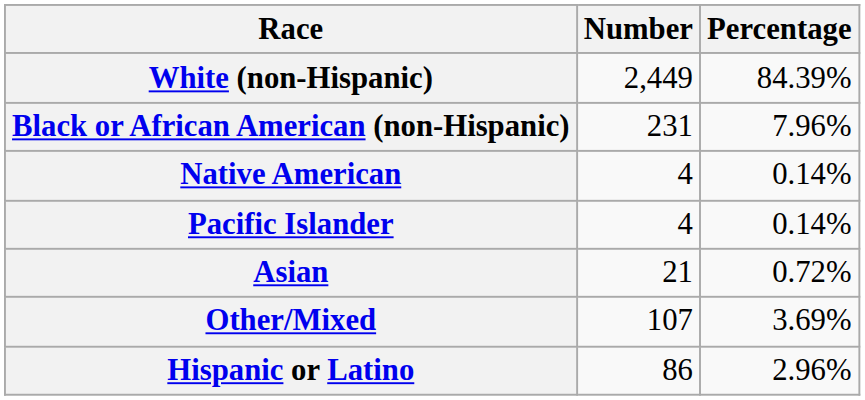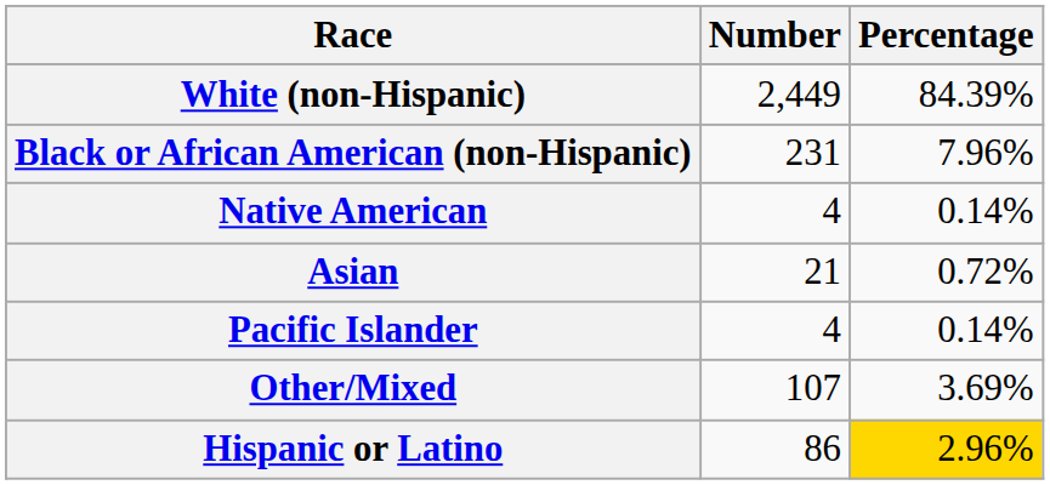 <table class="wikitable" style="text-align:right">
 <tr>
 <th scope="col">Race</th>
 <th scope="col">Number</th>
 <th scope="col">Percentage</th>
 </tr>
 <tr>
 <th scope="row"><a href='#'>White</a> (non-Hispanic)</th>
 <td>2,449</td>
 <td>84.39%</td>
 </tr>
 <tr>
 <th scope="row"><a href='#'>Black or African American</a> (non-Hispanic)</th>
 <td>231</td>
 <td>7.96%</td>
 </tr>
 <tr>
 <th scope="row"><a href='#'>Native American</a></th>
 <td>4</td>
 <td>0.14%</td>
 </tr>
 <tr>
+<th scope="row"><a href='#'>Asian</a></th>
+<td>21</td>
+<td>0.72%</td>
+</tr>
+<tr>
 <th scope="row"><a href='#'>Pacific Islander</a></th>
 <td>4</td>
 <td>0.14%</td>
-</tr>
-<tr>
-<th scope="row"><a href='#'>Asian</a></th>
-<td>21</td>
-<td>0.72%</td>
 </tr>
 <tr>
 <th scope="row"><a href='#'>Other/Mixed</a></th>
 <td>107</td>
 <td>3.69%</td>
 </tr>
 <tr>
 <th scope="row"><a href='#'>Hispanic</a> or <a href='#'>Latino</a></th>
 <td>86</td>
-<td>2.96%</td>
+<td style="background: gold;">2.96%</td>
 </tr>
 </table>
